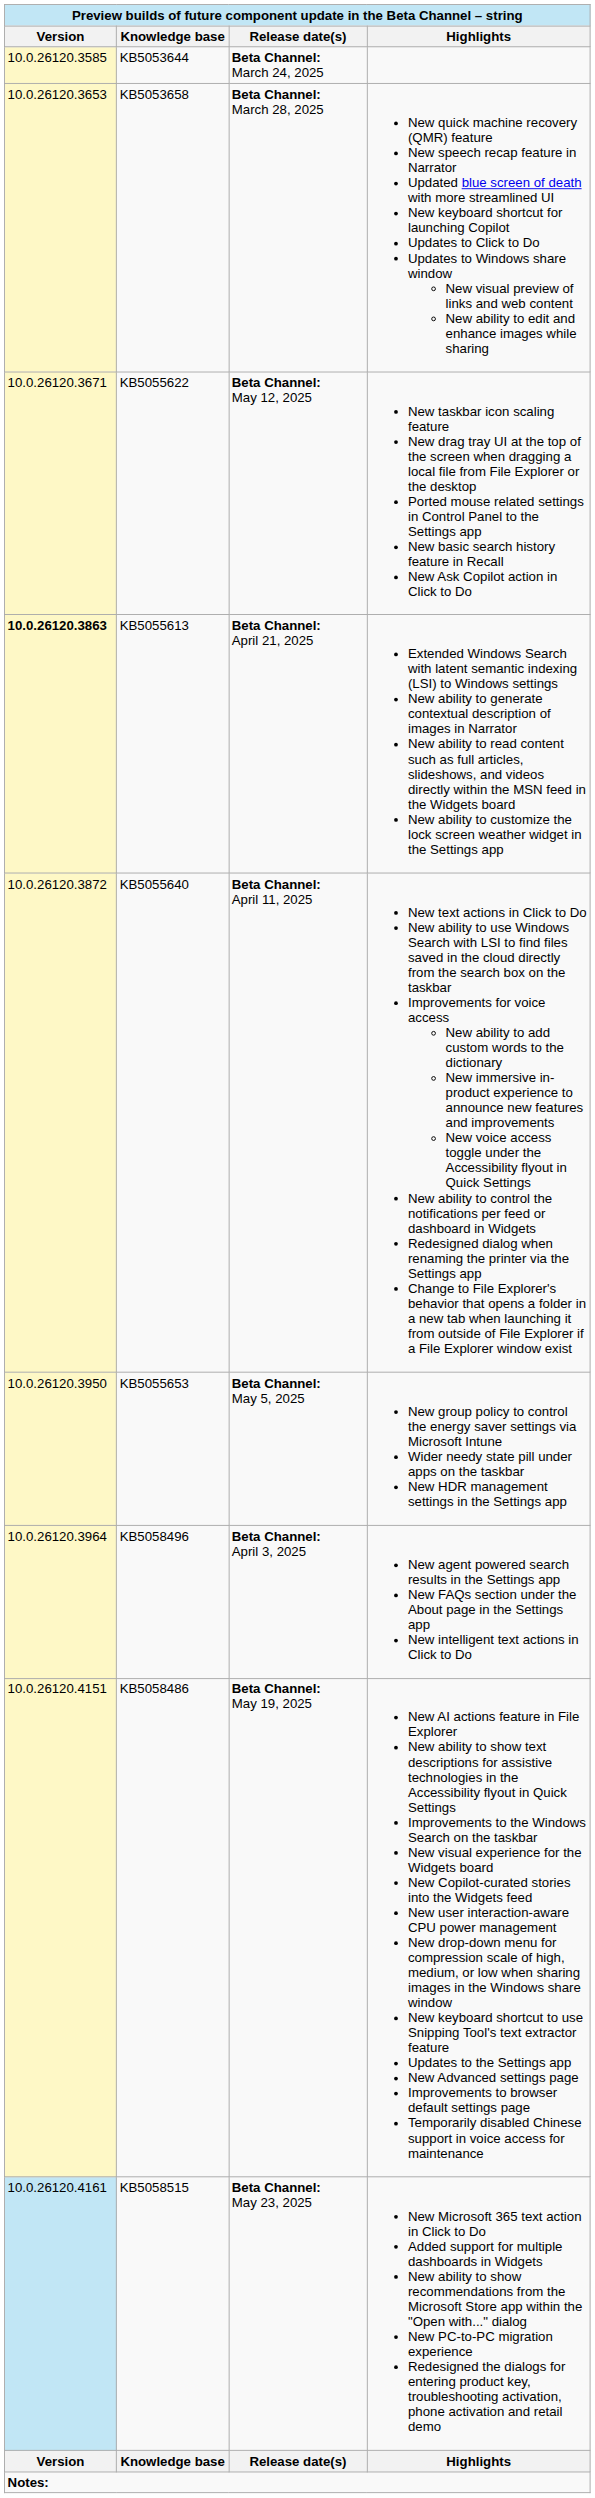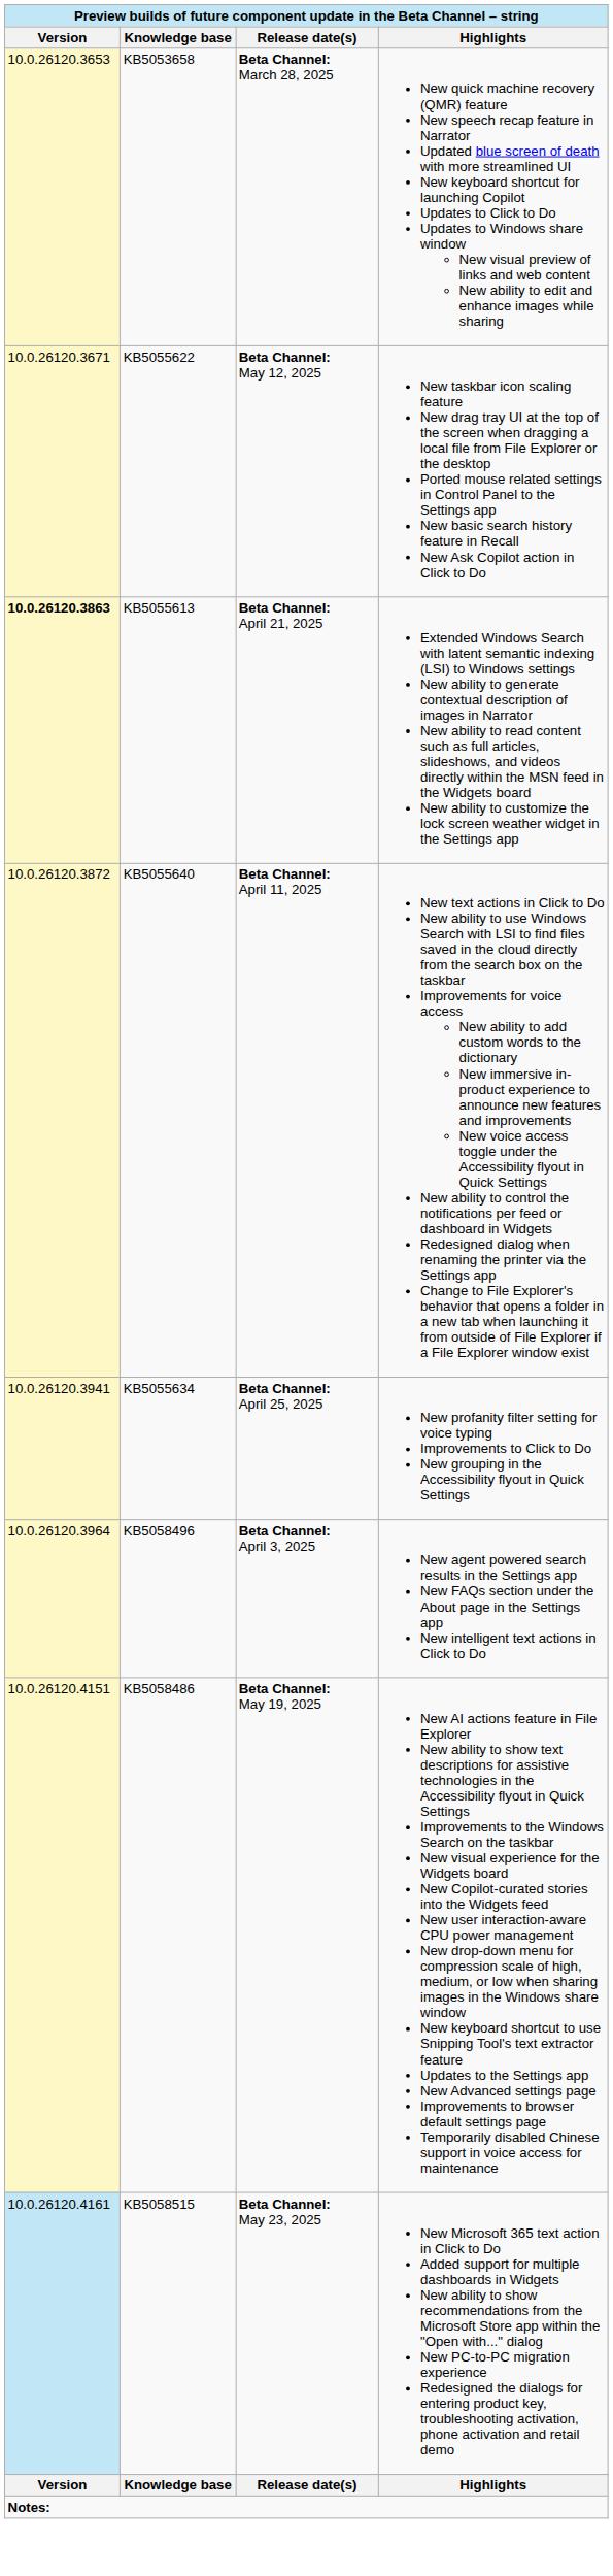 <table class="wikitable mw-collapsible mw-collapsed" style=width:100%;font-size:88%>
 <tr>
 <th colspan=4 style=background:#c1e6f5>Preview builds of future component update in the Beta Channel –  string</th>
 </tr>
 <tr>
 <th scope=col style=width:8em>Version</th>
 <th scope=col style=width:8em>Knowledge base</th>
 <th scope=col style=width:10em>Release date(s)</th>
 <th scope=col>Highlights</th>
-</tr>
-<tr valign=top>
-<td style=background:#fef8c6>10.0.26120.3585<br></td>
-<td>KB5053644</td>
-<td><strong>Beta Channel:</strong><br>March 24, 2025</td>
-<td></td>
 </tr>
 <tr valign=top>
 <td style=background:#fef8c6>10.0.26120.3653<br></td>
 <td>KB5053658</td>
 <td><strong>Beta Channel:</strong><br>March 28, 2025</td>
 <td><br><ul><li>New quick machine recovery (QMR) feature</li><li>New speech recap feature in Narrator</li><li>Updated <a href='#'>blue screen of death</a> with more streamlined UI</li><li>New  keyboard shortcut for launching Copilot</li><li>Updates to Click to Do</li><li>Updates to Windows share window<ul><li>New visual preview of links and web content</li><li>New ability to edit and enhance images while sharing</li></ul></li></ul></td>
 </tr>
 <tr valign=top>
 <td style=background:#fef8c6>10.0.26120.3671<br></td>
 <td>KB5055622</td>
 <td><strong>Beta Channel:</strong><br>May 12, 2025</td>
 <td><br><ul><li>New taskbar icon scaling feature</li><li>New drag tray UI at the top of the screen when dragging a local file from File Explorer or the desktop</li><li>Ported mouse related settings in Control Panel to the Settings app</li><li>New basic search history feature in Recall</li><li>New Ask Copilot action in Click to Do</li></ul></td>
 </tr>
 <tr valign=top>
 <td style=background:#fef8c6><strong>10.0.26120.3863<br></strong></td>
 <td>KB5055613</td>
 <td><strong>Beta Channel:</strong><br>April 21, 2025</td>
 <td><br><ul><li>Extended Windows Search with latent semantic indexing (LSI) to Windows settings</li><li>New ability to generate contextual description of images in Narrator</li><li>New ability to read content such as full articles, slideshows, and videos directly within the MSN feed in the Widgets board</li><li>New ability to customize the lock screen weather widget in the Settings app</li></ul></td>
 </tr>
 <tr valign=top>
 <td style=background:#fef8c6>10.0.26120.3872<br></td>
 <td>KB5055640</td>
 <td><strong>Beta Channel:</strong><br>April 11, 2025</td>
 <td><br><ul><li>New text actions in Click to Do</li><li>New ability to use Windows Search with LSI to find files saved in the cloud directly from the search box on the taskbar</li><li>Improvements for voice access<ul><li>New ability to add custom words to the dictionary</li><li>New immersive in-product experience to announce new features and improvements</li><li>New voice access toggle under the Accessibility flyout in Quick Settings</li></ul></li><li>New ability to control the notifications per feed or dashboard in Widgets</li><li>Redesigned dialog when renaming the printer via the Settings app</li><li>Change to File Explorer's behavior that opens a folder in a new tab when launching it from outside of File Explorer if a File Explorer window exist</li></ul></td>
 </tr>
 <tr valign=top>
-<td style=background:#fef8c6>10.0.26120.3950<br></td>
-<td>KB5055653</td>
-<td><strong>Beta Channel:</strong><br>May 5, 2025</td>
-<td><br><ul><li>New group policy to control the energy saver settings via Microsoft Intune</li><li>Wider needy state pill under apps on the taskbar</li><li>New HDR management settings in the Settings app</li></ul></td>
+<td style=background:#fef8c6>10.0.26120.3941<br></td>
+<td>KB5055634</td>
+<td><strong>Beta Channel:</strong><br>April 25, 2025</td>
+<td><br><ul><li>New profanity filter setting for voice typing</li><li>Improvements to Click to Do</li><li>New grouping in the Accessibility flyout in Quick Settings</li></ul></td>
 </tr>
 <tr valign=top>
 <td style=background:#fef8c6>10.0.26120.3964<br></td>
 <td>KB5058496</td>
 <td><strong>Beta Channel:</strong><br>April 3, 2025</td>
 <td><br><ul><li>New agent powered search results in the Settings app</li><li>New FAQs section under the About page in the Settings app</li><li>New intelligent text actions in Click to Do</li></ul></td>
 </tr>
 <tr valign=top>
 <td style=background:#fef8c6>10.0.26120.4151<br></td>
 <td>KB5058486</td>
 <td><strong>Beta Channel:</strong><br>May 19, 2025</td>
 <td><br><ul><li>New AI actions feature in File Explorer</li><li>New ability to show text descriptions for assistive technologies in the Accessibility flyout in Quick Settings</li><li>Improvements to the Windows Search on the taskbar</li><li>New visual experience for the Widgets board</li><li>New Copilot-curated stories into the Widgets feed</li><li>New user interaction-aware CPU power management</li><li>New drop-down menu for compression scale of high, medium, or low when sharing images in the Windows share window</li><li>New  keyboard shortcut to use Snipping Tool's text extractor feature</li><li>Updates to the Settings app</li><li>New Advanced settings page</li><li>Improvements to browser default settings page</li><li>Temporarily disabled Chinese support in voice access for maintenance</li></ul></td>
 </tr>
 <tr valign=top>
 <td style=background:#c1e6f5>10.0.26120.4161<br></td>
 <td>KB5058515</td>
 <td><strong>Beta Channel:</strong><br>May 23, 2025</td>
 <td><br><ul><li>New Microsoft 365 text action in Click to Do</li><li>Added support for multiple dashboards in Widgets</li><li>New ability to show recommendations from the Microsoft Store app within the "Open with..." dialog</li><li>New PC-to-PC migration experience</li><li>Redesigned the dialogs for entering product key, troubleshooting activation, phone activation and retail demo</li></ul></td>
 </tr>
 <tr>
 <th>Version</th>
 <th>Knowledge base</th>
 <th>Release date(s)</th>
 <th>Highlights</th>
 </tr>
 <tr>
 <td class="wikitable mw-collapsible" colspan=4 style=text-align:left><strong>Notes:</strong></td>
 </tr>
 </table>
